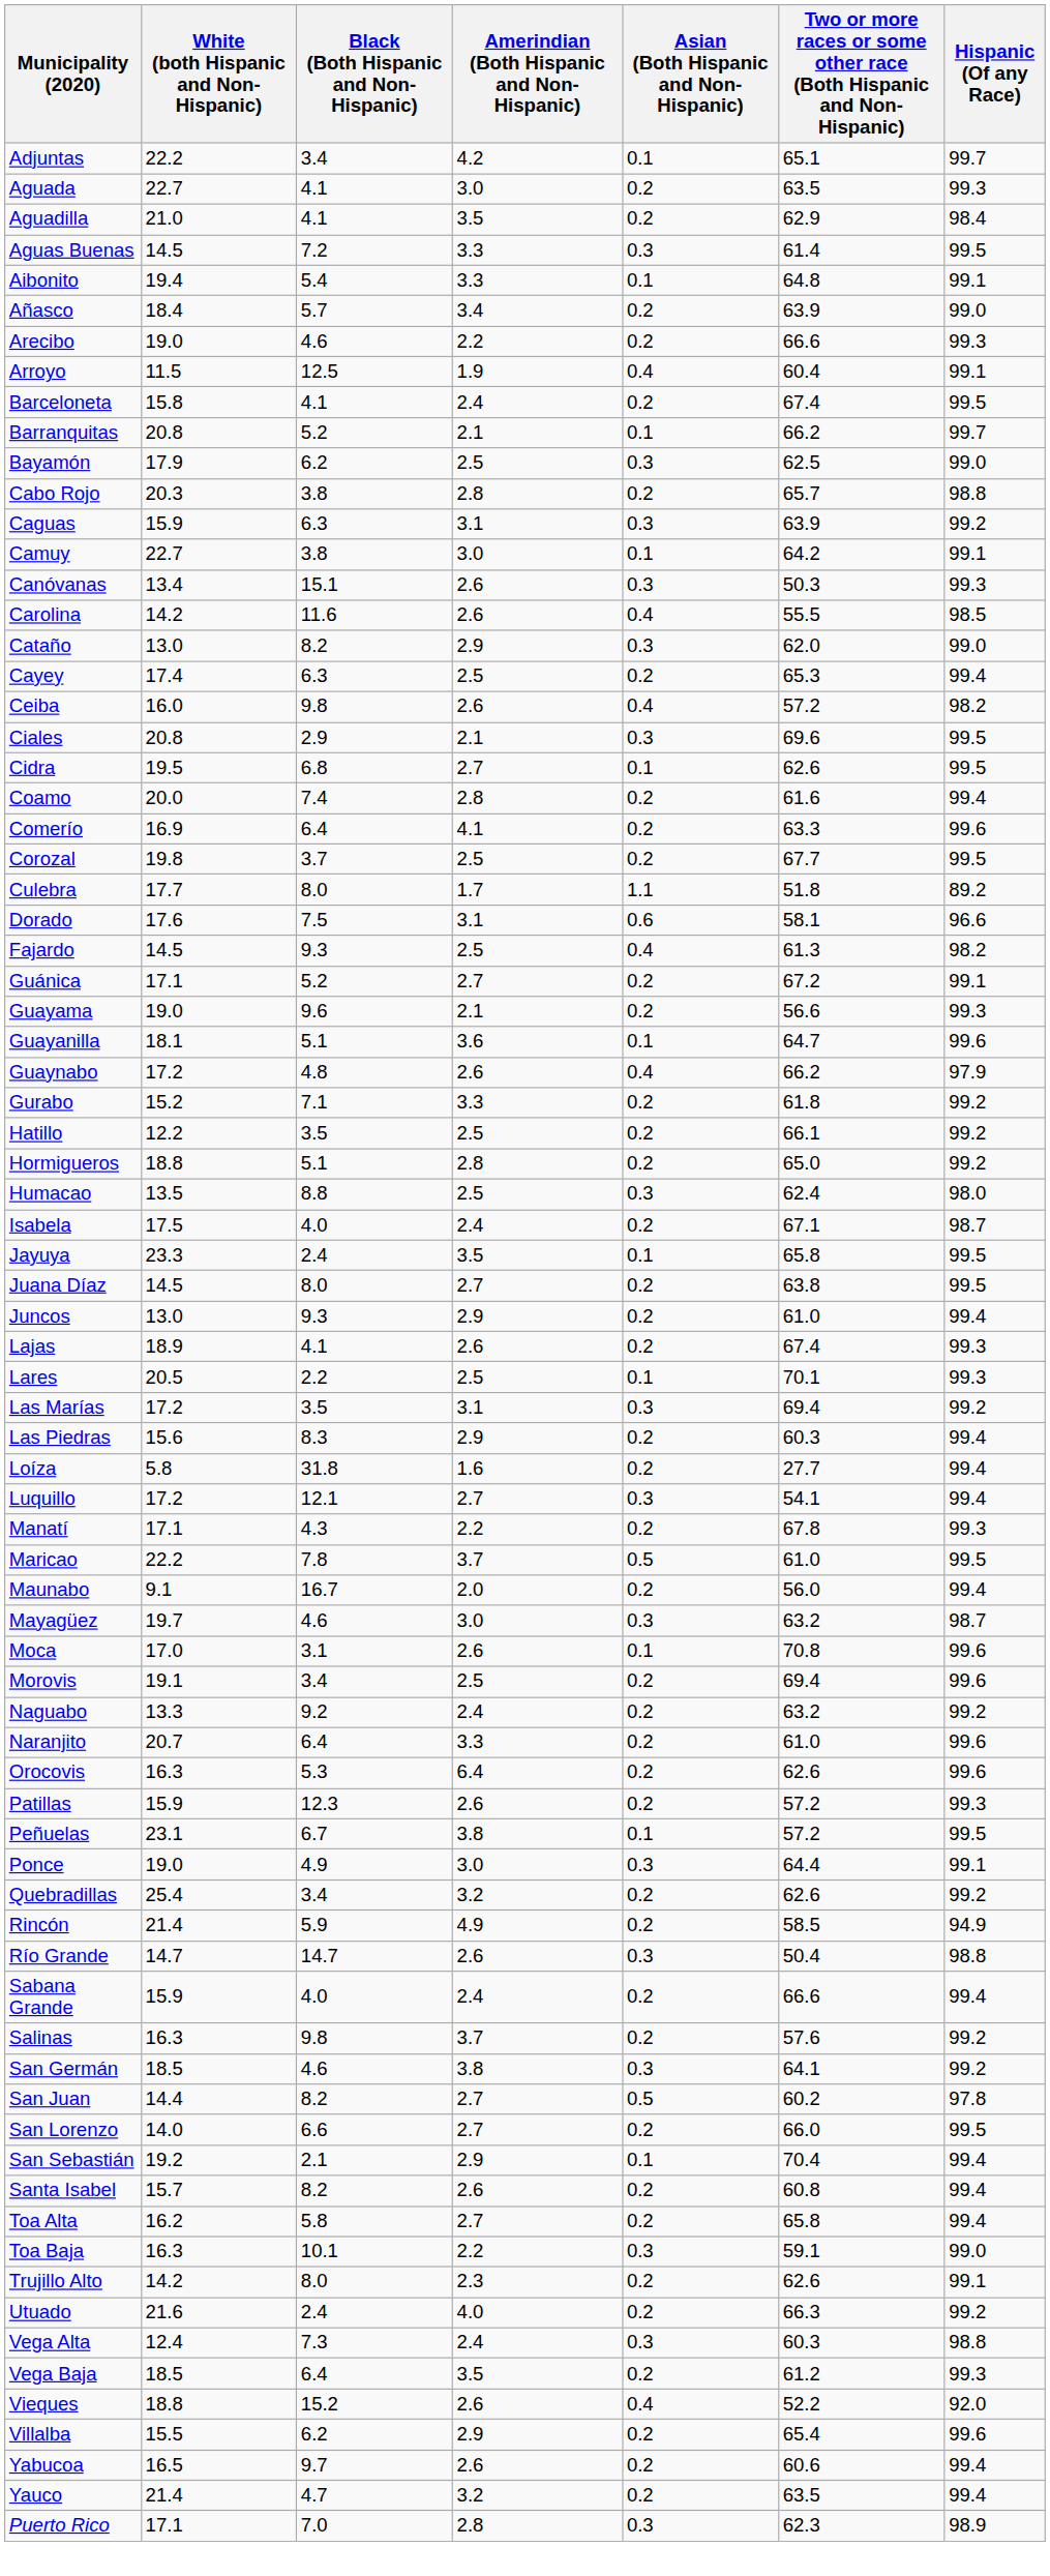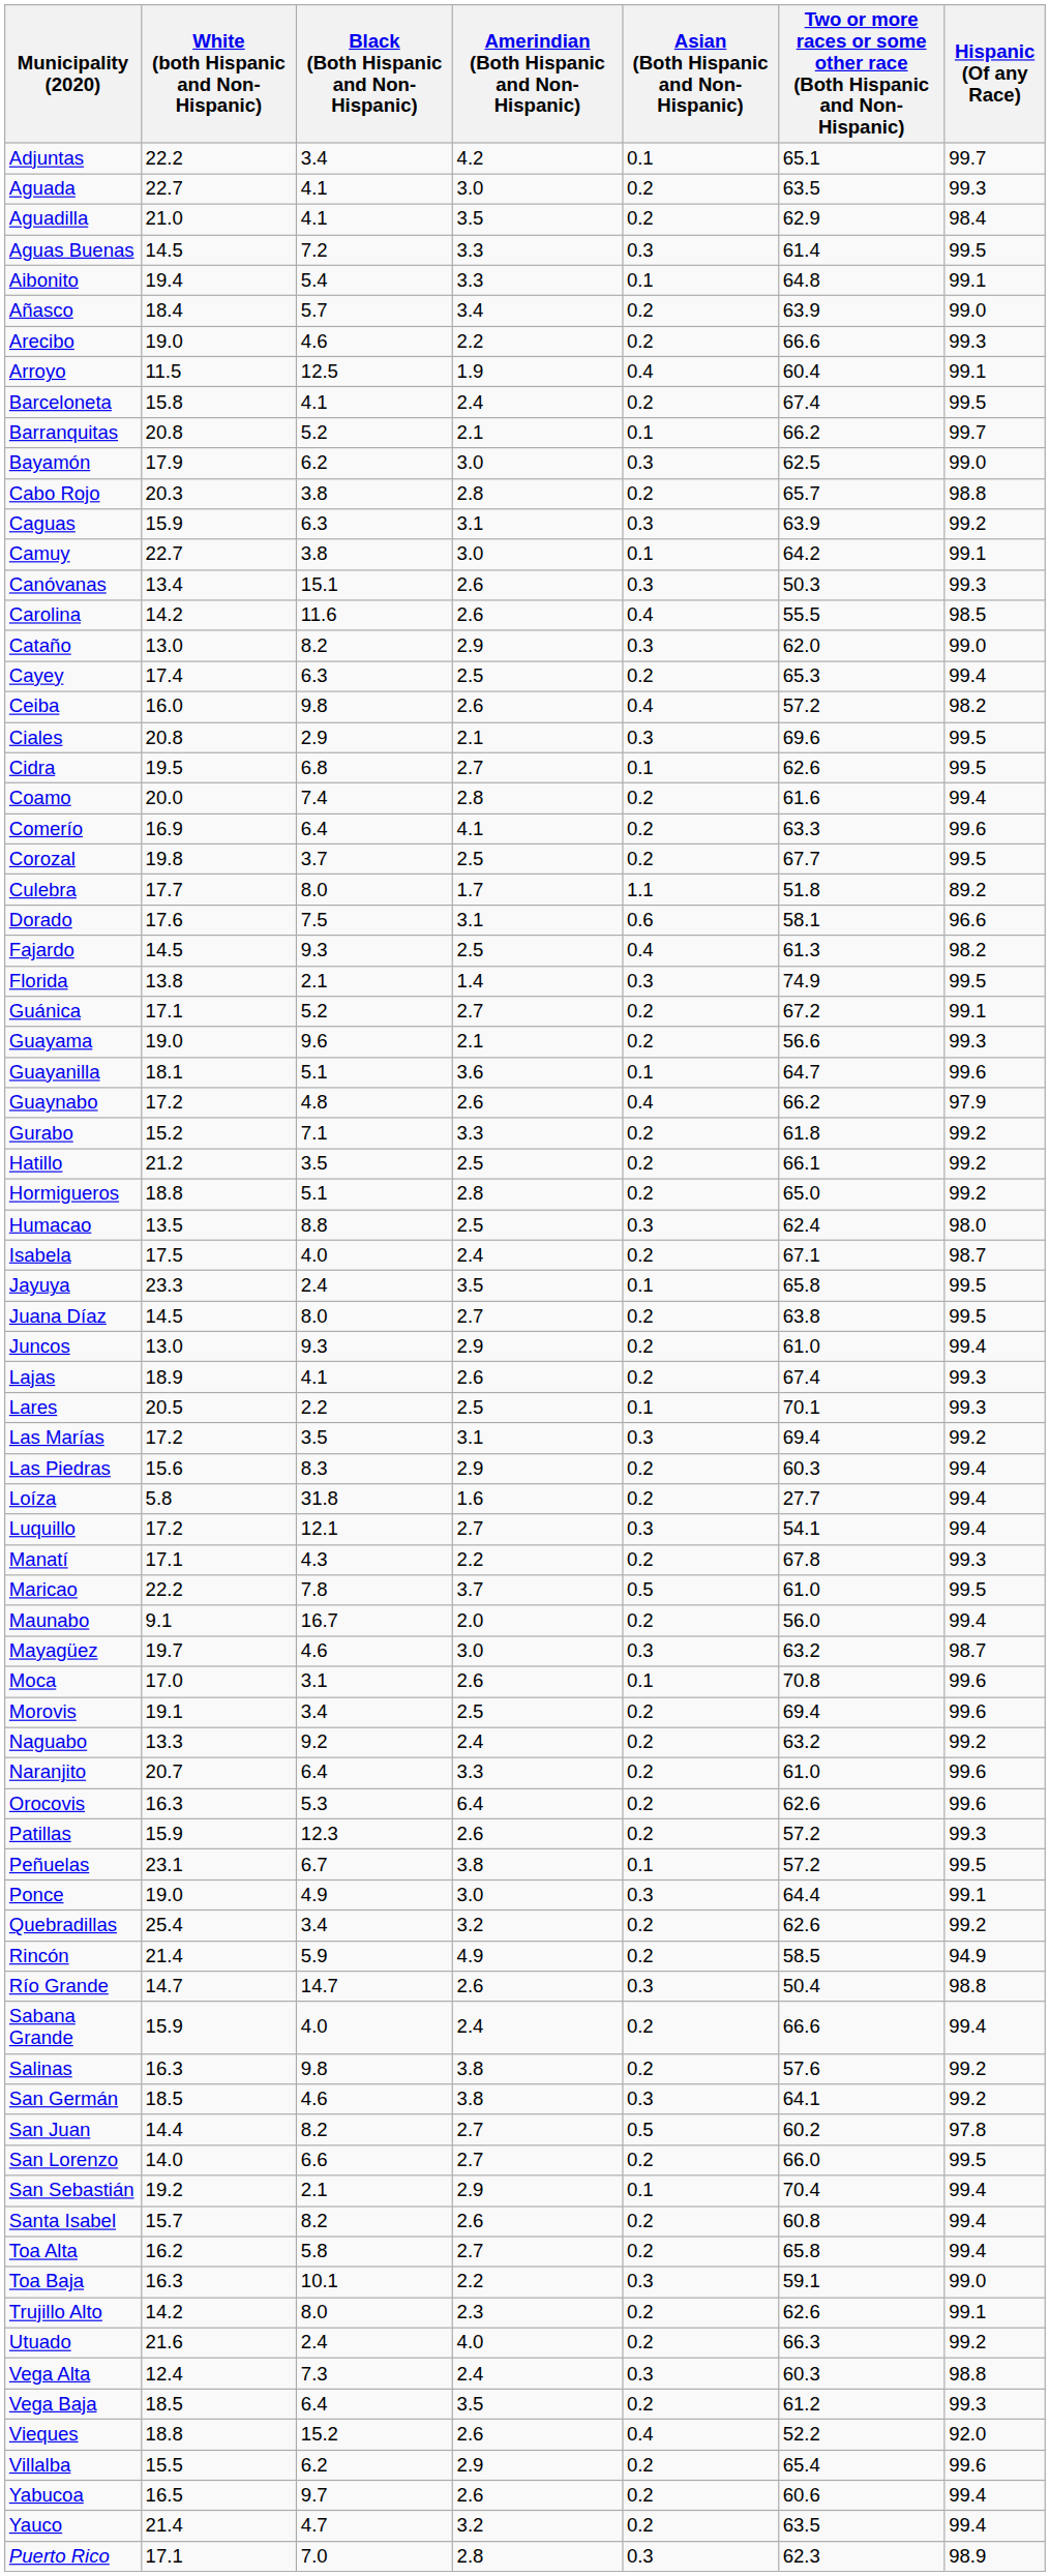 <table class="wikitable sortable">
 <tr>
 <th>Municipality (2020)</th>
 <th><a href='#'>White</a><br>(both Hispanic and Non-Hispanic)</th>
 <th><a href='#'>Black</a><br>(Both Hispanic and Non-Hispanic)</th>
 <th><a href='#'>Amerindian</a><br>(Both Hispanic and Non-Hispanic)</th>
 <th><a href='#'>Asian</a><br>(Both Hispanic and Non-Hispanic)</th>
 <th><a href='#'>Two or more races or some other race</a><br>(Both Hispanic and Non-Hispanic)</th>
 <th><a href='#'>Hispanic</a><br>(Of any Race)</th>
 </tr>
 <tr>
 <td><a href='#'>Adjuntas</a></td>
 <td>22.2</td>
 <td>3.4</td>
 <td>4.2</td>
 <td>0.1</td>
 <td>65.1</td>
 <td>99.7</td>
 </tr>
 <tr>
 <td><a href='#'>Aguada</a></td>
 <td>22.7</td>
 <td>4.1</td>
 <td>3.0</td>
 <td>0.2</td>
 <td>63.5</td>
 <td>99.3</td>
 </tr>
 <tr>
 <td><a href='#'>Aguadilla</a></td>
 <td>21.0</td>
 <td>4.1</td>
 <td>3.5</td>
 <td>0.2</td>
 <td>62.9</td>
 <td>98.4</td>
 </tr>
 <tr>
 <td><a href='#'>Aguas Buenas</a></td>
 <td>14.5</td>
 <td>7.2</td>
 <td>3.3</td>
 <td>0.3</td>
 <td>61.4</td>
 <td>99.5</td>
 </tr>
 <tr>
 <td><a href='#'>Aibonito</a></td>
 <td>19.4</td>
 <td>5.4</td>
 <td>3.3</td>
 <td>0.1</td>
 <td>64.8</td>
 <td>99.1</td>
 </tr>
 <tr>
 <td><a href='#'>Añasco</a></td>
 <td>18.4</td>
 <td>5.7</td>
 <td>3.4</td>
 <td>0.2</td>
 <td>63.9</td>
 <td>99.0</td>
 </tr>
 <tr>
 <td><a href='#'>Arecibo</a></td>
 <td>19.0</td>
 <td>4.6</td>
 <td>2.2</td>
 <td>0.2</td>
 <td>66.6</td>
 <td>99.3</td>
 </tr>
 <tr>
 <td><a href='#'>Arroyo</a></td>
 <td>11.5</td>
 <td>12.5</td>
 <td>1.9</td>
 <td>0.4</td>
 <td>60.4</td>
 <td>99.1</td>
 </tr>
 <tr>
 <td><a href='#'>Barceloneta</a></td>
 <td>15.8</td>
 <td>4.1</td>
 <td>2.4</td>
 <td>0.2</td>
 <td>67.4</td>
 <td>99.5</td>
 </tr>
 <tr>
 <td><a href='#'>Barranquitas</a></td>
 <td>20.8</td>
 <td>5.2</td>
 <td>2.1</td>
 <td>0.1</td>
 <td>66.2</td>
 <td>99.7</td>
 </tr>
 <tr>
 <td><a href='#'>Bayamón</a></td>
 <td>17.9</td>
 <td>6.2</td>
-<td>2.5</td>
+<td>3.0</td>
 <td>0.3</td>
 <td>62.5</td>
 <td>99.0</td>
 </tr>
 <tr>
 <td><a href='#'>Cabo Rojo</a></td>
 <td>20.3</td>
 <td>3.8</td>
 <td>2.8</td>
 <td>0.2</td>
 <td>65.7</td>
 <td>98.8</td>
 </tr>
 <tr>
 <td><a href='#'>Caguas</a></td>
 <td>15.9</td>
 <td>6.3</td>
 <td>3.1</td>
 <td>0.3</td>
 <td>63.9</td>
 <td>99.2</td>
 </tr>
 <tr>
 <td><a href='#'>Camuy</a></td>
 <td>22.7</td>
 <td>3.8</td>
 <td>3.0</td>
 <td>0.1</td>
 <td>64.2</td>
 <td>99.1</td>
 </tr>
 <tr>
 <td><a href='#'>Canóvanas</a></td>
 <td>13.4</td>
 <td>15.1</td>
 <td>2.6</td>
 <td>0.3</td>
 <td>50.3</td>
 <td>99.3</td>
 </tr>
 <tr>
 <td><a href='#'>Carolina</a></td>
 <td>14.2</td>
 <td>11.6</td>
 <td>2.6</td>
 <td>0.4</td>
 <td>55.5</td>
 <td>98.5</td>
 </tr>
 <tr>
 <td><a href='#'>Cataño</a></td>
 <td>13.0</td>
 <td>8.2</td>
 <td>2.9</td>
 <td>0.3</td>
 <td>62.0</td>
 <td>99.0</td>
 </tr>
 <tr>
 <td><a href='#'>Cayey</a></td>
 <td>17.4</td>
 <td>6.3</td>
 <td>2.5</td>
 <td>0.2</td>
 <td>65.3</td>
 <td>99.4</td>
 </tr>
 <tr>
 <td><a href='#'>Ceiba</a></td>
 <td>16.0</td>
 <td>9.8</td>
 <td>2.6</td>
 <td>0.4</td>
 <td>57.2</td>
 <td>98.2</td>
 </tr>
 <tr>
 <td><a href='#'>Ciales</a></td>
 <td>20.8</td>
 <td>2.9</td>
 <td>2.1</td>
 <td>0.3</td>
 <td>69.6</td>
 <td>99.5</td>
 </tr>
 <tr>
 <td><a href='#'>Cidra</a></td>
 <td>19.5</td>
 <td>6.8</td>
 <td>2.7</td>
 <td>0.1</td>
 <td>62.6</td>
 <td>99.5</td>
 </tr>
 <tr>
 <td><a href='#'>Coamo</a></td>
 <td>20.0</td>
 <td>7.4</td>
 <td>2.8</td>
 <td>0.2</td>
 <td>61.6</td>
 <td>99.4</td>
 </tr>
 <tr>
 <td><a href='#'>Comerío</a></td>
 <td>16.9</td>
 <td>6.4</td>
 <td>4.1</td>
 <td>0.2</td>
 <td>63.3</td>
 <td>99.6</td>
 </tr>
 <tr>
 <td><a href='#'>Corozal</a></td>
 <td>19.8</td>
 <td>3.7</td>
 <td>2.5</td>
 <td>0.2</td>
 <td>67.7</td>
 <td>99.5</td>
 </tr>
 <tr>
 <td><a href='#'>Culebra</a></td>
 <td>17.7</td>
 <td>8.0</td>
 <td>1.7</td>
 <td>1.1</td>
 <td>51.8</td>
 <td>89.2</td>
 </tr>
 <tr>
 <td><a href='#'>Dorado</a></td>
 <td>17.6</td>
 <td>7.5</td>
 <td>3.1</td>
 <td>0.6</td>
 <td>58.1</td>
 <td>96.6</td>
 </tr>
 <tr>
 <td><a href='#'>Fajardo</a></td>
 <td>14.5</td>
 <td>9.3</td>
 <td>2.5</td>
 <td>0.4</td>
 <td>61.3</td>
 <td>98.2</td>
 </tr>
 <tr>
+<td><a href='#'>Florida</a></td>
+<td>13.8</td>
+<td>2.1</td>
+<td>1.4</td>
+<td>0.3</td>
+<td>74.9</td>
+<td>99.5</td>
+</tr>
+<tr>
 <td><a href='#'>Guánica</a></td>
 <td>17.1</td>
 <td>5.2</td>
 <td>2.7</td>
 <td>0.2</td>
 <td>67.2</td>
 <td>99.1</td>
 </tr>
 <tr>
 <td><a href='#'>Guayama</a></td>
 <td>19.0</td>
 <td>9.6</td>
 <td>2.1</td>
 <td>0.2</td>
 <td>56.6</td>
 <td>99.3</td>
 </tr>
 <tr>
 <td><a href='#'>Guayanilla</a></td>
 <td>18.1</td>
 <td>5.1</td>
 <td>3.6</td>
 <td>0.1</td>
 <td>64.7</td>
 <td>99.6</td>
 </tr>
 <tr>
 <td><a href='#'>Guaynabo</a></td>
 <td>17.2</td>
 <td>4.8</td>
 <td>2.6</td>
 <td>0.4</td>
 <td>66.2</td>
 <td>97.9</td>
 </tr>
 <tr>
 <td><a href='#'>Gurabo</a></td>
 <td>15.2</td>
 <td>7.1</td>
 <td>3.3</td>
 <td>0.2</td>
 <td>61.8</td>
 <td>99.2</td>
 </tr>
 <tr>
 <td><a href='#'>Hatillo</a></td>
-<td>12.2</td>
+<td>21.2</td>
 <td>3.5</td>
 <td>2.5</td>
 <td>0.2</td>
 <td>66.1</td>
 <td>99.2</td>
 </tr>
 <tr>
 <td><a href='#'>Hormigueros</a></td>
 <td>18.8</td>
 <td>5.1</td>
 <td>2.8</td>
 <td>0.2</td>
 <td>65.0</td>
 <td>99.2</td>
 </tr>
 <tr>
 <td><a href='#'>Humacao</a></td>
 <td>13.5</td>
 <td>8.8</td>
 <td>2.5</td>
 <td>0.3</td>
 <td>62.4</td>
 <td>98.0</td>
 </tr>
 <tr>
 <td><a href='#'>Isabela</a></td>
 <td>17.5</td>
 <td>4.0</td>
 <td>2.4</td>
 <td>0.2</td>
 <td>67.1</td>
 <td>98.7</td>
 </tr>
 <tr>
 <td><a href='#'>Jayuya</a></td>
 <td>23.3</td>
 <td>2.4</td>
 <td>3.5</td>
 <td>0.1</td>
 <td>65.8</td>
 <td>99.5</td>
 </tr>
 <tr>
 <td><a href='#'>Juana Díaz</a></td>
 <td>14.5</td>
 <td>8.0</td>
 <td>2.7</td>
 <td>0.2</td>
 <td>63.8</td>
 <td>99.5</td>
 </tr>
 <tr>
 <td><a href='#'>Juncos</a></td>
 <td>13.0</td>
 <td>9.3</td>
 <td>2.9</td>
 <td>0.2</td>
 <td>61.0</td>
 <td>99.4</td>
 </tr>
 <tr>
 <td><a href='#'>Lajas</a></td>
 <td>18.9</td>
 <td>4.1</td>
 <td>2.6</td>
 <td>0.2</td>
 <td>67.4</td>
 <td>99.3</td>
 </tr>
 <tr>
 <td><a href='#'>Lares</a></td>
 <td>20.5</td>
 <td>2.2</td>
 <td>2.5</td>
 <td>0.1</td>
 <td>70.1</td>
 <td>99.3</td>
 </tr>
 <tr>
 <td><a href='#'>Las Marías</a></td>
 <td>17.2</td>
 <td>3.5</td>
 <td>3.1</td>
 <td>0.3</td>
 <td>69.4</td>
 <td>99.2</td>
 </tr>
 <tr>
 <td><a href='#'>Las Piedras</a></td>
 <td>15.6</td>
 <td>8.3</td>
 <td>2.9</td>
 <td>0.2</td>
 <td>60.3</td>
 <td>99.4</td>
 </tr>
 <tr>
 <td><a href='#'>Loíza</a></td>
 <td>5.8</td>
 <td>31.8</td>
 <td>1.6</td>
 <td>0.2</td>
 <td>27.7</td>
 <td>99.4</td>
 </tr>
 <tr>
 <td><a href='#'>Luquillo</a></td>
 <td>17.2</td>
 <td>12.1</td>
 <td>2.7</td>
 <td>0.3</td>
 <td>54.1</td>
 <td>99.4</td>
 </tr>
 <tr>
 <td><a href='#'>Manatí</a></td>
 <td>17.1</td>
 <td>4.3</td>
 <td>2.2</td>
 <td>0.2</td>
 <td>67.8</td>
 <td>99.3</td>
 </tr>
 <tr>
 <td><a href='#'>Maricao</a></td>
 <td>22.2</td>
 <td>7.8</td>
 <td>3.7</td>
 <td>0.5</td>
 <td>61.0</td>
 <td>99.5</td>
 </tr>
 <tr>
 <td><a href='#'>Maunabo</a></td>
 <td>9.1</td>
 <td>16.7</td>
 <td>2.0</td>
 <td>0.2</td>
 <td>56.0</td>
 <td>99.4</td>
 </tr>
 <tr>
 <td><a href='#'>Mayagüez</a></td>
 <td>19.7</td>
 <td>4.6</td>
 <td>3.0</td>
 <td>0.3</td>
 <td>63.2</td>
 <td>98.7</td>
 </tr>
 <tr>
 <td><a href='#'>Moca</a></td>
 <td>17.0</td>
 <td>3.1</td>
 <td>2.6</td>
 <td>0.1</td>
 <td>70.8</td>
 <td>99.6</td>
 </tr>
 <tr>
 <td><a href='#'>Morovis</a></td>
 <td>19.1</td>
 <td>3.4</td>
 <td>2.5</td>
 <td>0.2</td>
 <td>69.4</td>
 <td>99.6</td>
 </tr>
 <tr>
 <td><a href='#'>Naguabo</a></td>
 <td>13.3</td>
 <td>9.2</td>
 <td>2.4</td>
 <td>0.2</td>
 <td>63.2</td>
 <td>99.2</td>
 </tr>
 <tr>
 <td><a href='#'>Naranjito</a></td>
 <td>20.7</td>
 <td>6.4</td>
 <td>3.3</td>
 <td>0.2</td>
 <td>61.0</td>
 <td>99.6</td>
 </tr>
 <tr>
 <td><a href='#'>Orocovis</a></td>
 <td>16.3</td>
 <td>5.3</td>
 <td>6.4</td>
 <td>0.2</td>
 <td>62.6</td>
 <td>99.6</td>
 </tr>
 <tr>
 <td><a href='#'>Patillas</a></td>
 <td>15.9</td>
 <td>12.3</td>
 <td>2.6</td>
 <td>0.2</td>
 <td>57.2</td>
 <td>99.3</td>
 </tr>
 <tr>
 <td><a href='#'>Peñuelas</a></td>
 <td>23.1</td>
 <td>6.7</td>
 <td>3.8</td>
 <td>0.1</td>
 <td>57.2</td>
 <td>99.5</td>
 </tr>
 <tr>
 <td><a href='#'>Ponce</a></td>
 <td>19.0</td>
 <td>4.9</td>
 <td>3.0</td>
 <td>0.3</td>
 <td>64.4</td>
 <td>99.1</td>
 </tr>
 <tr>
 <td><a href='#'>Quebradillas</a></td>
 <td>25.4</td>
 <td>3.4</td>
 <td>3.2</td>
 <td>0.2</td>
 <td>62.6</td>
 <td>99.2</td>
 </tr>
 <tr>
 <td><a href='#'>Rincón</a></td>
 <td>21.4</td>
 <td>5.9</td>
 <td>4.9</td>
 <td>0.2</td>
 <td>58.5</td>
 <td>94.9</td>
 </tr>
 <tr>
 <td><a href='#'>Río Grande</a></td>
 <td>14.7</td>
 <td>14.7</td>
 <td>2.6</td>
 <td>0.3</td>
 <td>50.4</td>
 <td>98.8</td>
 </tr>
 <tr>
 <td><a href='#'>Sabana Grande</a></td>
 <td>15.9</td>
 <td>4.0</td>
 <td>2.4</td>
 <td>0.2</td>
 <td>66.6</td>
 <td>99.4</td>
 </tr>
 <tr>
 <td><a href='#'>Salinas</a></td>
 <td>16.3</td>
 <td>9.8</td>
-<td>3.7</td>
+<td>3.8</td>
 <td>0.2</td>
 <td>57.6</td>
 <td>99.2</td>
 </tr>
 <tr>
 <td><a href='#'>San Germán</a></td>
 <td>18.5</td>
 <td>4.6</td>
 <td>3.8</td>
 <td>0.3</td>
 <td>64.1</td>
 <td>99.2</td>
 </tr>
 <tr>
 <td><a href='#'>San Juan</a></td>
 <td>14.4</td>
 <td>8.2</td>
 <td>2.7</td>
 <td>0.5</td>
 <td>60.2</td>
 <td>97.8</td>
 </tr>
 <tr>
 <td><a href='#'>San Lorenzo</a></td>
 <td>14.0</td>
 <td>6.6</td>
 <td>2.7</td>
 <td>0.2</td>
 <td>66.0</td>
 <td>99.5</td>
 </tr>
 <tr>
 <td><a href='#'>San Sebastián</a></td>
 <td>19.2</td>
 <td>2.1</td>
 <td>2.9</td>
 <td>0.1</td>
 <td>70.4</td>
 <td>99.4</td>
 </tr>
 <tr>
 <td><a href='#'>Santa Isabel</a></td>
 <td>15.7</td>
 <td>8.2</td>
 <td>2.6</td>
 <td>0.2</td>
 <td>60.8</td>
 <td>99.4</td>
 </tr>
 <tr>
 <td><a href='#'>Toa Alta</a></td>
 <td>16.2</td>
 <td>5.8</td>
 <td>2.7</td>
 <td>0.2</td>
 <td>65.8</td>
 <td>99.4</td>
 </tr>
 <tr>
 <td><a href='#'>Toa Baja</a></td>
 <td>16.3</td>
 <td>10.1</td>
 <td>2.2</td>
 <td>0.3</td>
 <td>59.1</td>
 <td>99.0</td>
 </tr>
 <tr>
 <td><a href='#'>Trujillo Alto</a></td>
 <td>14.2</td>
 <td>8.0</td>
 <td>2.3</td>
 <td>0.2</td>
 <td>62.6</td>
 <td>99.1</td>
 </tr>
 <tr>
 <td><a href='#'>Utuado</a></td>
 <td>21.6</td>
 <td>2.4</td>
 <td>4.0</td>
 <td>0.2</td>
 <td>66.3</td>
 <td>99.2</td>
 </tr>
 <tr>
 <td><a href='#'>Vega Alta</a></td>
 <td>12.4</td>
 <td>7.3</td>
 <td>2.4</td>
 <td>0.3</td>
 <td>60.3</td>
 <td>98.8</td>
 </tr>
 <tr>
 <td><a href='#'>Vega Baja</a></td>
 <td>18.5</td>
 <td>6.4</td>
 <td>3.5</td>
 <td>0.2</td>
 <td>61.2</td>
 <td>99.3</td>
 </tr>
 <tr>
 <td><a href='#'>Vieques</a></td>
 <td>18.8</td>
 <td>15.2</td>
 <td>2.6</td>
 <td>0.4</td>
 <td>52.2</td>
 <td>92.0</td>
 </tr>
 <tr>
 <td><a href='#'>Villalba</a></td>
 <td>15.5</td>
 <td>6.2</td>
 <td>2.9</td>
 <td>0.2</td>
 <td>65.4</td>
 <td>99.6</td>
 </tr>
 <tr>
 <td><a href='#'>Yabucoa</a></td>
 <td>16.5</td>
 <td>9.7</td>
 <td>2.6</td>
 <td>0.2</td>
 <td>60.6</td>
 <td>99.4</td>
 </tr>
 <tr>
 <td><a href='#'>Yauco</a></td>
 <td>21.4</td>
 <td>4.7</td>
 <td>3.2</td>
 <td>0.2</td>
 <td>63.5</td>
 <td>99.4</td>
 </tr>
 <tr>
 <td><em><a href='#'>Puerto Rico</a></em></td>
 <td>17.1</td>
 <td>7.0</td>
 <td>2.8</td>
 <td>0.3</td>
 <td>62.3</td>
 <td>98.9</td>
 </tr>
 </table>
